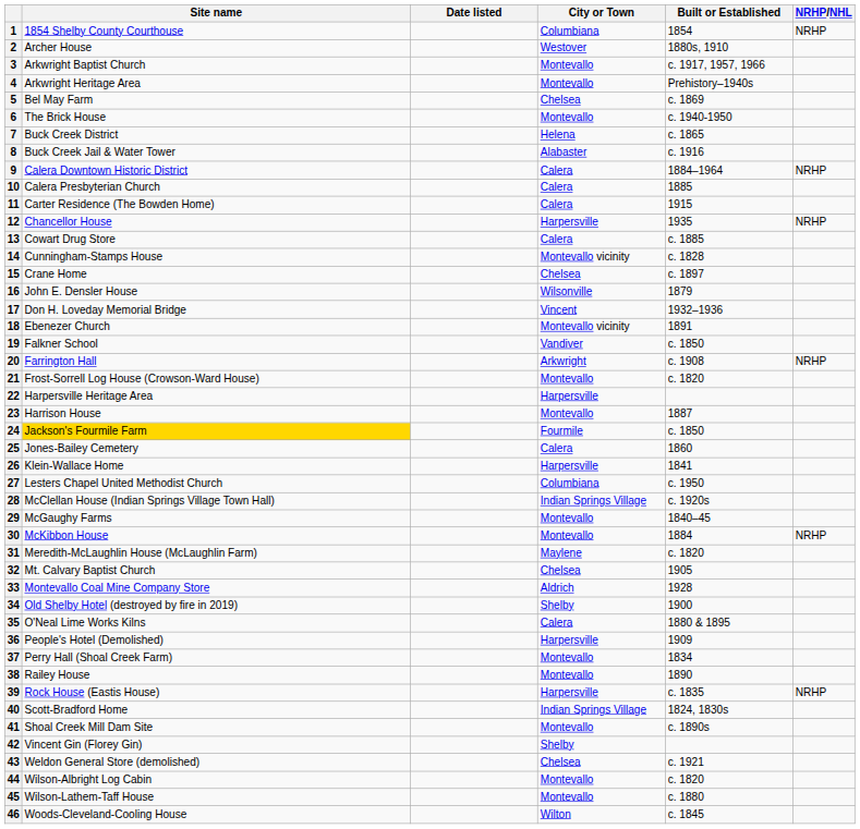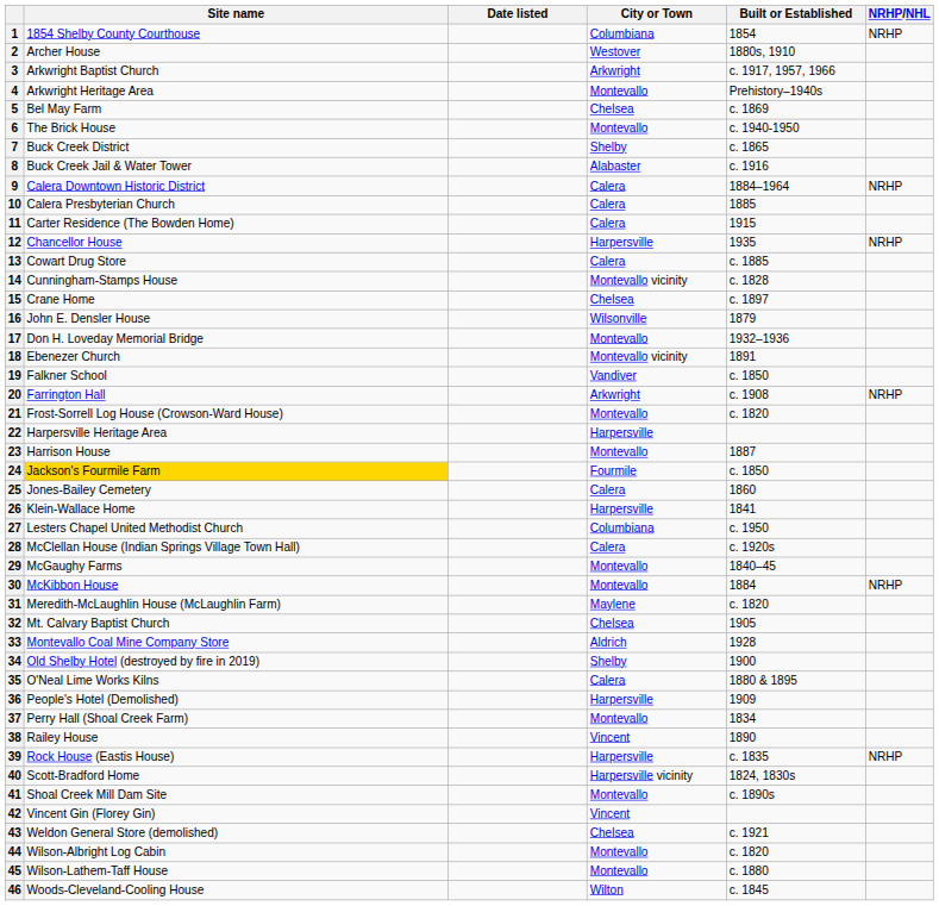 <table class="wikitable" style="width:98%">
 <tr>
 <th width = 2% ></th>
 <th><strong>Site name</strong></th>
 <th width = 15% ><strong>Date listed</strong></th>
 <th width = 15% ><strong>City or Town</strong></th>
 <th width = 15% ><strong>Built or Established</strong></th>
 <th width = 5%  ><strong><a href='#'>NRHP</a>/<a href='#'>NHL</a></strong></th>
 </tr>
 <tr ->
 <th>1</th>
 <td><a href='#'>1854 Shelby County Courthouse</a></td>
 <td></td>
 <td><a href='#'>Columbiana</a></td>
 <td>1854</td>
 <td>NRHP</td>
 </tr>
 <tr>
 <th>2</th>
 <td>Archer House</td>
 <td></td>
 <td><a href='#'>Westover</a></td>
 <td>1880s, 1910</td>
 <td></td>
 </tr>
 <tr>
 <th>3</th>
 <td>Arkwright Baptist Church</td>
 <td></td>
-<td><a href='#'>Montevallo</a></td>
+<td><a href='#'>Arkwright</a></td>
 <td>c. 1917, 1957, 1966</td>
 <td></td>
 </tr>
 <tr>
 <th>4</th>
 <td>Arkwright Heritage Area</td>
 <td></td>
 <td><a href='#'>Montevallo</a></td>
 <td>Prehistory–1940s</td>
 <td></td>
 </tr>
 <tr ->
 <th>5</th>
 <td>Bel May Farm</td>
 <td></td>
 <td><a href='#'>Chelsea</a></td>
 <td>c. 1869</td>
 <td></td>
 </tr>
 <tr ->
 <th>6</th>
 <td>The Brick House</td>
 <td></td>
 <td><a href='#'>Montevallo</a></td>
 <td>c. 1940-1950</td>
 <td></td>
 </tr>
 <tr ->
 <th>7</th>
 <td>Buck Creek District</td>
 <td></td>
-<td><a href='#'>Helena</a></td>
+<td><a href='#'>Shelby</a></td>
 <td>c. 1865</td>
 <td></td>
 </tr>
 <tr ->
 <th>8</th>
 <td>Buck Creek Jail & Water Tower</td>
 <td></td>
 <td><a href='#'>Alabaster</a></td>
 <td>c. 1916</td>
 <td></td>
 </tr>
 <tr ->
 <th>9</th>
 <td><a href='#'>Calera Downtown Historic District</a></td>
 <td></td>
 <td><a href='#'>Calera</a></td>
 <td>1884–1964</td>
 <td>NRHP</td>
 </tr>
 <tr ->
 <th>10</th>
 <td>Calera Presbyterian Church</td>
 <td></td>
 <td><a href='#'>Calera</a></td>
 <td>1885</td>
 <td></td>
 </tr>
 <tr ->
 <th>11</th>
 <td>Carter Residence (The Bowden Home)</td>
 <td></td>
 <td><a href='#'>Calera</a></td>
 <td>1915</td>
 <td></td>
 </tr>
 <tr ->
 <th>12</th>
 <td><a href='#'>Chancellor House</a></td>
 <td></td>
 <td><a href='#'>Harpersville</a></td>
 <td>1935</td>
 <td>NRHP</td>
 </tr>
 <tr ->
 <th>13</th>
 <td>Cowart Drug Store</td>
 <td></td>
 <td><a href='#'>Calera</a></td>
 <td>c. 1885</td>
 <td></td>
 </tr>
 <tr ->
 <th>14</th>
 <td>Cunningham-Stamps House</td>
 <td></td>
 <td><a href='#'>Montevallo</a> vicinity</td>
 <td>c. 1828</td>
 <td></td>
 </tr>
 <tr ->
 <th>15</th>
 <td>Crane Home</td>
 <td></td>
 <td><a href='#'>Chelsea</a></td>
 <td>c. 1897</td>
 <td></td>
 </tr>
 <tr ->
 <th>16</th>
 <td>John E. Densler House</td>
 <td></td>
 <td><a href='#'>Wilsonville</a></td>
 <td>1879</td>
 <td></td>
 </tr>
 <tr ->
 <th>17</th>
 <td>Don H. Loveday Memorial Bridge</td>
 <td></td>
-<td><a href='#'>Vincent</a></td>
+<td><a href='#'>Montevallo</a></td>
 <td>1932–1936</td>
 <td></td>
 </tr>
 <tr ->
 <th>18</th>
 <td>Ebenezer Church</td>
 <td></td>
 <td><a href='#'>Montevallo</a> vicinity</td>
 <td>1891</td>
 <td></td>
 </tr>
 <tr ->
 <th>19</th>
 <td>Falkner School</td>
 <td></td>
 <td><a href='#'>Vandiver</a></td>
 <td>c. 1850</td>
 <td></td>
 </tr>
 <tr ->
 <th>20</th>
 <td><a href='#'>Farrington Hall</a></td>
 <td></td>
 <td><a href='#'>Arkwright</a></td>
 <td>c. 1908</td>
 <td>NRHP</td>
 </tr>
 <tr ->
 <th>21</th>
 <td>Frost-Sorrell Log House (Crowson-Ward House)</td>
 <td></td>
 <td><a href='#'>Montevallo</a></td>
 <td>c. 1820</td>
 <td></td>
 </tr>
 <tr ->
 <th>22</th>
 <td>Harpersville Heritage Area</td>
 <td></td>
 <td><a href='#'>Harpersville</a></td>
 <td></td>
 <td></td>
 </tr>
 <tr ->
 <th>23</th>
 <td>Harrison House</td>
 <td></td>
 <td><a href='#'>Montevallo</a></td>
 <td>1887</td>
 <td></td>
 </tr>
 <tr ->
 <th>24</th>
 <td style="background: gold;">Jackson's Fourmile Farm</td>
 <td></td>
 <td><a href='#'>Fourmile</a></td>
 <td>c. 1850</td>
 <td></td>
 </tr>
 <tr ->
 <th>25</th>
 <td>Jones-Bailey Cemetery</td>
 <td></td>
 <td><a href='#'>Calera</a></td>
 <td>1860</td>
 <td></td>
 </tr>
 <tr ->
 <th>26</th>
 <td>Klein-Wallace Home</td>
 <td></td>
 <td><a href='#'>Harpersville</a></td>
 <td>1841</td>
 <td></td>
 </tr>
 <tr ->
 <th>27</th>
 <td>Lesters Chapel United Methodist Church</td>
 <td></td>
 <td><a href='#'>Columbiana</a></td>
 <td>c. 1950</td>
 <td></td>
 </tr>
 <tr>
 <th>28</th>
 <td>McClellan House (Indian Springs Village Town Hall)</td>
 <td></td>
-<td><a href='#'>Indian Springs Village</a></td>
+<td><a href='#'>Calera</a></td>
 <td>c. 1920s</td>
 <td></td>
 </tr>
 <tr ->
 <th>29</th>
 <td>McGaughy Farms</td>
 <td></td>
 <td><a href='#'>Montevallo</a></td>
 <td>1840–45</td>
 <td></td>
 </tr>
 <tr ->
 <th>30</th>
 <td><a href='#'>McKibbon House</a></td>
 <td></td>
 <td><a href='#'>Montevallo</a></td>
 <td>1884</td>
 <td>NRHP</td>
 </tr>
 <tr ->
 <th>31</th>
 <td>Meredith-McLaughlin House (McLaughlin Farm)</td>
 <td></td>
 <td><a href='#'>Maylene</a></td>
 <td>c. 1820</td>
 <td></td>
 </tr>
 <tr ->
 <th>32</th>
 <td>Mt. Calvary Baptist Church</td>
 <td></td>
 <td><a href='#'>Chelsea</a></td>
 <td>1905</td>
 <td></td>
 </tr>
 <tr ->
 <th>33</th>
 <td><a href='#'>Montevallo Coal Mine Company Store</a></td>
 <td></td>
 <td><a href='#'>Aldrich</a></td>
 <td>1928</td>
 <td></td>
 </tr>
 <tr ->
 <th>34</th>
 <td><a href='#'>Old Shelby Hotel</a> (destroyed by fire in 2019)</td>
 <td></td>
 <td><a href='#'>Shelby</a></td>
 <td>1900</td>
 <td></td>
 </tr>
 <tr ->
 <th>35</th>
 <td>O'Neal Lime Works Kilns</td>
 <td></td>
 <td><a href='#'>Calera</a></td>
 <td>1880 & 1895</td>
 <td></td>
 </tr>
 <tr ->
 <th>36</th>
 <td>People's Hotel (Demolished)</td>
 <td></td>
 <td><a href='#'>Harpersville</a></td>
 <td>1909</td>
 <td></td>
 </tr>
 <tr ->
 <th>37</th>
 <td>Perry Hall (Shoal Creek Farm)</td>
 <td></td>
 <td><a href='#'>Montevallo</a></td>
 <td>1834</td>
 <td></td>
 </tr>
 <tr ->
 <th>38</th>
 <td>Railey House</td>
 <td></td>
-<td><a href='#'>Montevallo</a></td>
+<td><a href='#'>Vincent</a></td>
 <td>1890</td>
 <td></td>
 </tr>
 <tr ->
 <th>39</th>
 <td><a href='#'>Rock House</a> (Eastis House)</td>
 <td></td>
 <td><a href='#'>Harpersville</a></td>
 <td>c. 1835</td>
 <td>NRHP</td>
 </tr>
 <tr ->
 <th>40</th>
 <td>Scott-Bradford Home</td>
 <td></td>
-<td><a href='#'>Indian Springs Village</a></td>
+<td><a href='#'>Harpersville</a> vicinity</td>
 <td>1824, 1830s</td>
 <td></td>
 </tr>
 <tr ->
 <th>41</th>
 <td>Shoal Creek Mill Dam Site</td>
 <td></td>
 <td><a href='#'>Montevallo</a></td>
 <td>c. 1890s</td>
 <td></td>
 </tr>
 <tr ->
 <th>42</th>
 <td>Vincent Gin (Florey Gin)</td>
 <td></td>
-<td><a href='#'>Shelby</a></td>
+<td><a href='#'>Vincent</a></td>
 <td></td>
 <td></td>
 </tr>
 <tr ->
 <th>43</th>
 <td>Weldon General Store (demolished)</td>
 <td></td>
 <td><a href='#'>Chelsea</a></td>
 <td>c. 1921</td>
 <td></td>
 </tr>
 <tr ->
 <th>44</th>
 <td>Wilson-Albright Log Cabin</td>
 <td></td>
 <td><a href='#'>Montevallo</a></td>
 <td>c. 1820</td>
 <td></td>
 </tr>
 <tr ->
 <th>45</th>
 <td>Wilson-Lathem-Taff House</td>
 <td></td>
 <td><a href='#'>Montevallo</a></td>
 <td>c. 1880</td>
 <td></td>
 </tr>
 <tr ->
 <th>46</th>
 <td>Woods-Cleveland-Cooling House</td>
 <td></td>
 <td><a href='#'>Wilton</a></td>
 <td>c. 1845</td>
 <td></td>
 </tr>
 </table>
